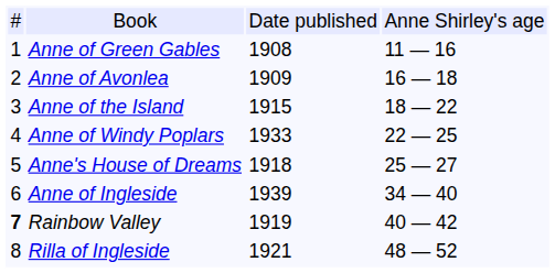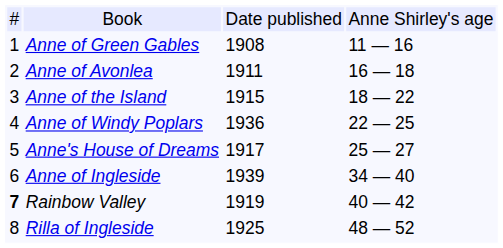 <table style="border:1px; border: thin solid white; background-color:#f7f8ff" cellpadding="2">
 <tr align="center" bgcolor="#e6e9ff">
 <td>#</td>
 <td>Book</td>
 <td>Date published</td>
 <td>Anne Shirley's age</td>
 </tr>
 <tr>
 <td>1</td>
 <td><em><a href='#'>Anne of Green Gables</a></em></td>
 <td>1908</td>
 <td>11 — 16</td>
 </tr>
 <tr>
 <td>2</td>
 <td><em><a href='#'>Anne of Avonlea</a></em></td>
-<td>1909</td>
+<td>1911</td>
 <td>16 — 18</td>
 </tr>
 <tr>
 <td>3</td>
 <td><em><a href='#'>Anne of the Island</a></em></td>
 <td>1915</td>
 <td>18 — 22</td>
 </tr>
 <tr>
 <td>4</td>
 <td><em><a href='#'>Anne of Windy Poplars</a></em></td>
-<td>1933</td>
+<td>1936</td>
 <td>22 — 25</td>
 </tr>
 <tr>
 <td>5</td>
 <td><em><a href='#'>Anne's House of Dreams</a></em></td>
-<td>1918</td>
+<td>1917</td>
 <td>25 — 27</td>
 </tr>
 <tr>
 <td>6</td>
 <td><em><a href='#'>Anne of Ingleside</a></em></td>
 <td>1939</td>
 <td>34 — 40</td>
 </tr>
 <tr>
 <td><strong>7</strong></td>
 <td><em>Rainbow Valley</em></td>
 <td>1919</td>
 <td>40 — 42</td>
 </tr>
 <tr>
 <td>8</td>
 <td><em><a href='#'>Rilla of Ingleside</a></em></td>
-<td>1921</td>
+<td>1925</td>
 <td>48 — 52</td>
 </tr>
 </table>
